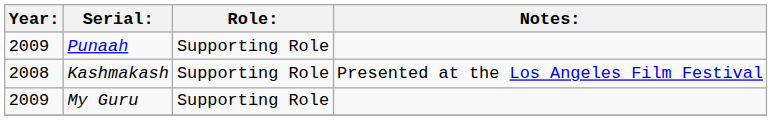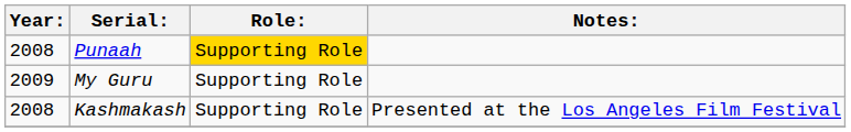 <table class="wikitable">
 <tr>
 <th>Year:</th>
 <th>Serial:</th>
 <th>Role:</th>
 <th>Notes:</th>
 </tr>
 <tr>
+<td>2008</td>
+<td><em><a href='#'>Punaah</a></em></td>
+<td style="background: gold;">Supporting Role</td>
+<td></td>
+</tr>
+<tr>
 <td>2009</td>
-<td><em><a href='#'>Punaah</a></em></td>
+<td><em>My Guru</em></td>
 <td>Supporting Role</td>
 <td></td>
 </tr>
 <tr>
 <td>2008</td>
 <td><em>Kashmakash</em></td>
 <td>Supporting Role</td>
 <td>Presented at the <a href='#'>Los Angeles Film Festival</a></td>
 </tr>
 <tr>
-<td>2009</td>
-<td><em>My Guru</em></td>
-<td>Supporting Role</td>
-<td></td>
-</tr>
-<tr>
 </tr>
 </table>
